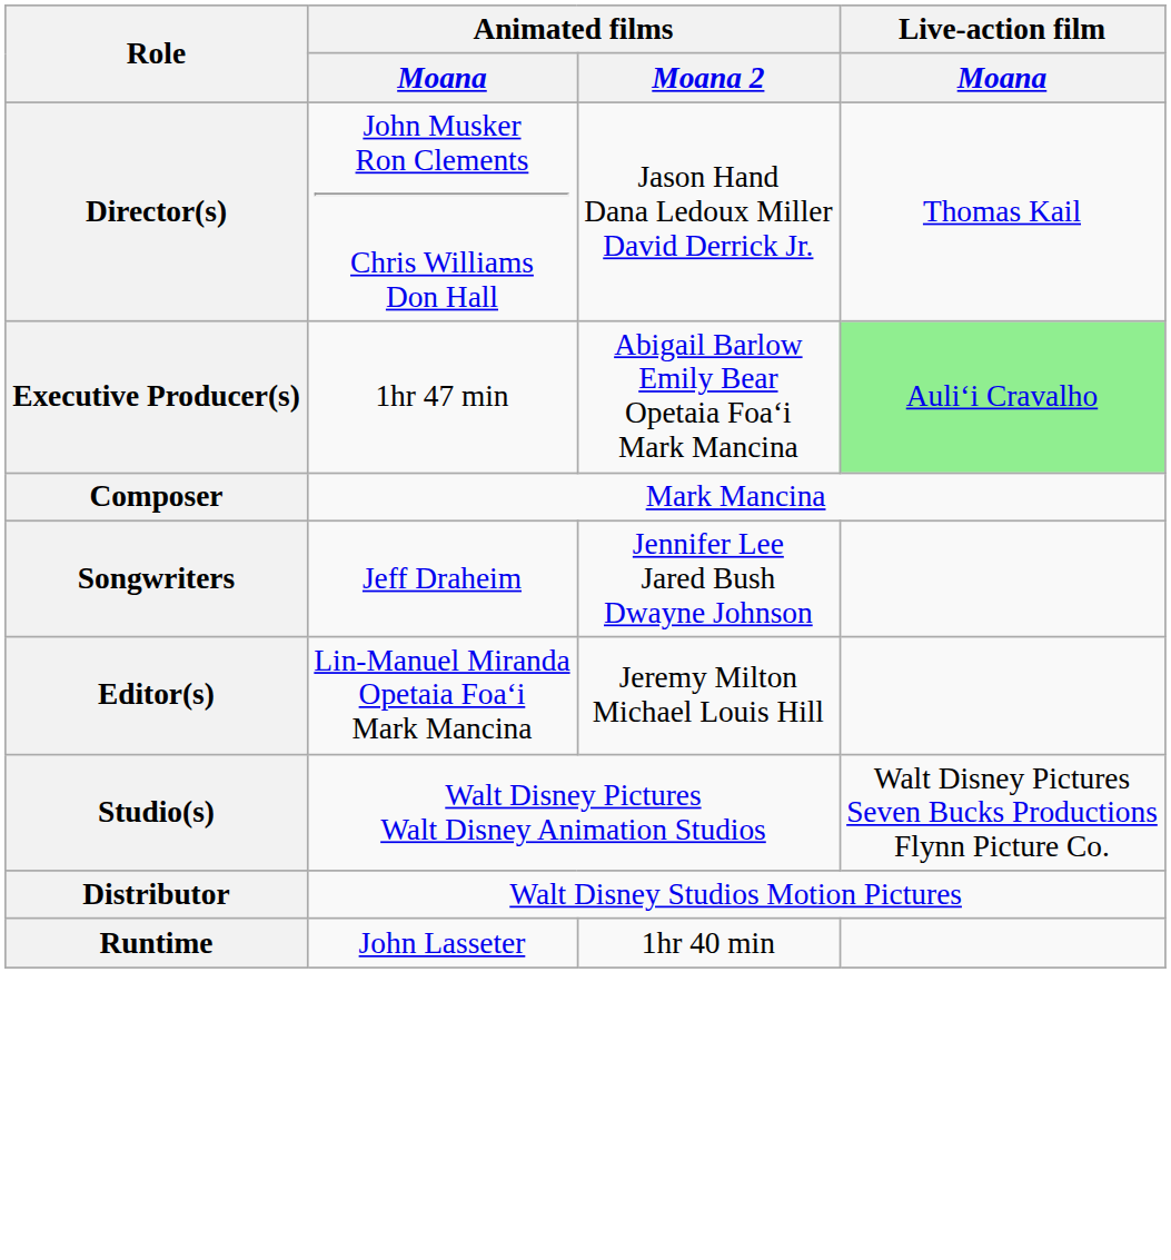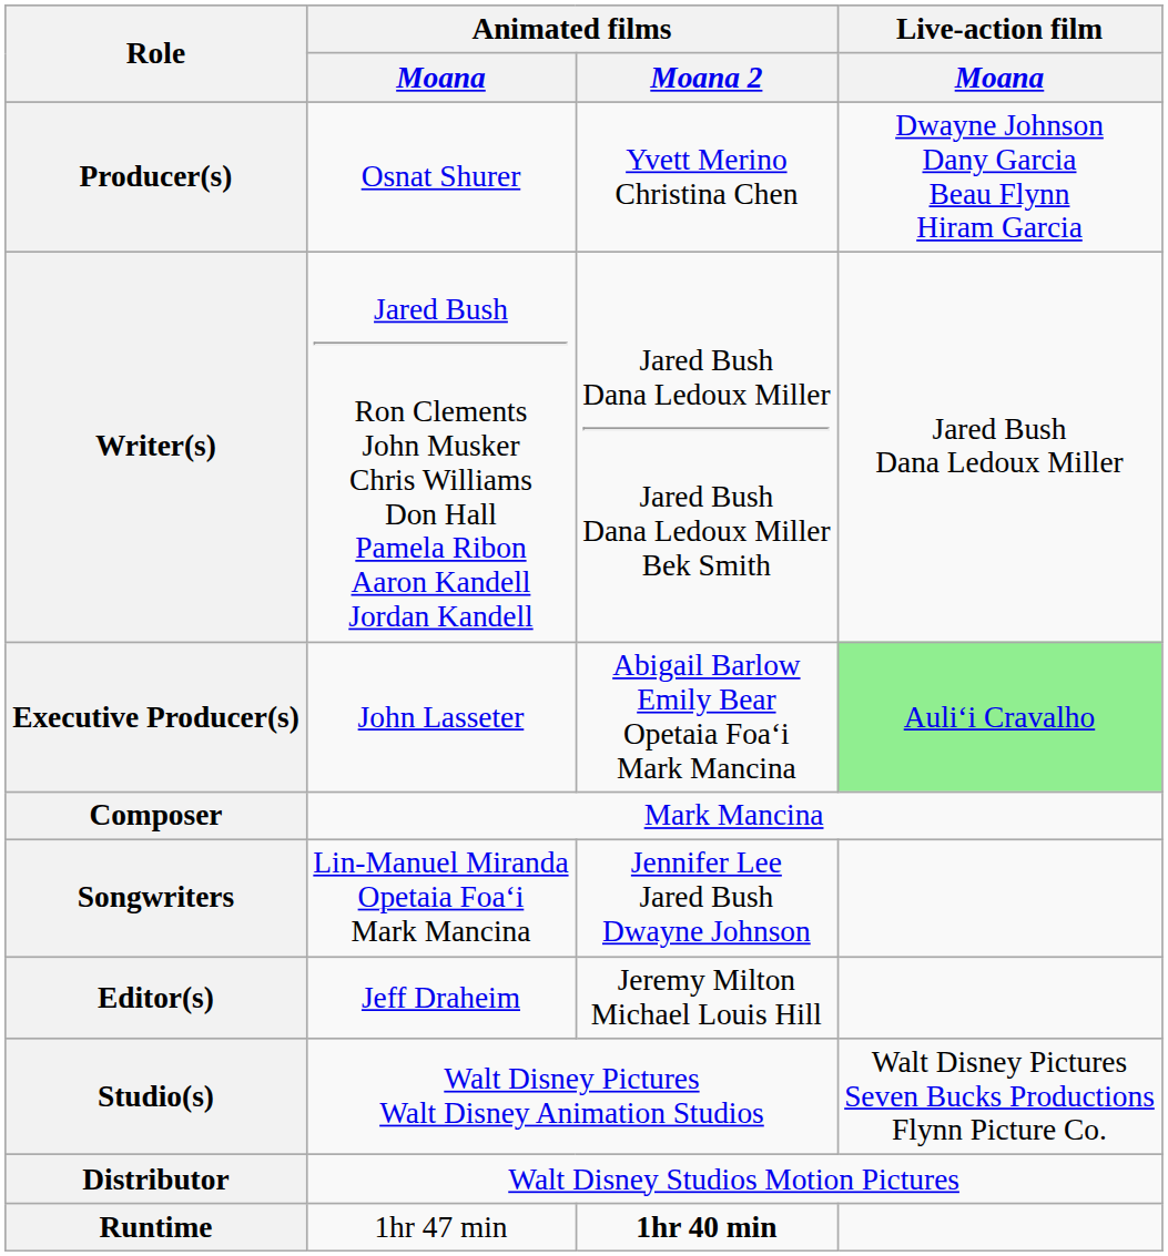 <table class="wikitable" style="text-align:center;">
 <tr>
 <th rowspan="2">Role</th>
 <th colspan="2">Animated films</th>
 <th colspan="1">Live-action film</th>
 </tr>
 <tr>
 <th><em><a href='#'>Moana</a></em></th>
 <th><em><a href='#'>Moana 2</a></em></th>
 <th><em><a href='#'>Moana</a></em></th>
 </tr>
 <tr>
-<th>Director(s)</th>
-<td><a href='#'>John Musker</a><br><a href='#'>Ron Clements</a><hr><br><a href='#'>Chris Williams</a><br><a href='#'>Don Hall</a></td>
-<td>Jason Hand<br>Dana Ledoux Miller<br><a href='#'>David Derrick Jr.</a></td>
-<td><a href='#'>Thomas Kail</a></td>
+<th>Producer(s)</th>
+<td><a href='#'>Osnat Shurer</a></td>
+<td><a href='#'>Yvett Merino</a><br>Christina Chen</td>
+<td><a href='#'>Dwayne Johnson</a><br><a href='#'>Dany Garcia</a><br><a href='#'>Beau Flynn</a><br><a href='#'>Hiram Garcia</a></td>
+</tr>
+<tr>
+<th>Writer(s)</th>
+<td style="text-align:center;"><br><a href='#'>Jared Bush</a><hr><br>Ron Clements<br>John Musker<br>Chris Williams<br>Don Hall<br><a href='#'>Pamela Ribon</a><br><a href='#'>Aaron Kandell</a><br><a href='#'>Jordan Kandell</a></td>
+<td style="text-align:center;"><br>Jared Bush<br>Dana Ledoux Miller<hr><br>Jared Bush<br>Dana Ledoux Miller<br>Bek Smith</td>
+<td>Jared Bush<br>Dana Ledoux Miller</td>
 </tr>
 <tr>
 <th>Executive Producer(s)</th>
-<td>1hr 47 min</td>
+<td><a href='#'>John Lasseter</a></td>
 <td><a href='#'>Abigail Barlow</a><br><a href='#'>Emily Bear</a><br>Opetaia Foaʻi<br>Mark Mancina</td>
 <td style="background: lightgreen;"><a href='#'>Auliʻi Cravalho</a></td>
 </tr>
 <tr>
 <th>Composer</th>
 <td colspan="3"><a href='#'>Mark Mancina</a></td>
 </tr>
 <tr>
 <th>Songwriters</th>
-<td><a href='#'>Jeff Draheim</a></td>
+<td><a href='#'>Lin-Manuel Miranda</a><br><a href='#'>Opetaia Foaʻi</a><br>Mark Mancina</td>
 <td><a href='#'>Jennifer Lee</a><br>Jared Bush<br><a href='#'>Dwayne Johnson</a></td>
 <td></td>
 </tr>
 <tr>
 <th>Editor(s)</th>
-<td><a href='#'>Lin-Manuel Miranda</a><br><a href='#'>Opetaia Foaʻi</a><br>Mark Mancina</td>
+<td><a href='#'>Jeff Draheim</a></td>
 <td>Jeremy Milton<br>Michael Louis Hill</td>
 <td></td>
 </tr>
 <tr>
 <th>Studio(s)</th>
 <td colspan="2"><a href='#'>Walt Disney Pictures</a><br><a href='#'>Walt Disney Animation Studios</a></td>
 <td>Walt Disney Pictures<br><a href='#'>Seven Bucks Productions</a><br>Flynn Picture Co.</td>
 </tr>
 <tr>
 <th>Distributor</th>
 <td colspan="3"><a href='#'>Walt Disney Studios Motion Pictures</a></td>
 </tr>
 <tr>
 <th>Runtime</th>
-<td><a href='#'>John Lasseter</a></td>
-<td>1hr 40 min</td>
+<td>1hr 47 min</td>
+<td><strong>1hr 40 min</strong></td>
 <td></td>
 </tr>
 </table>
